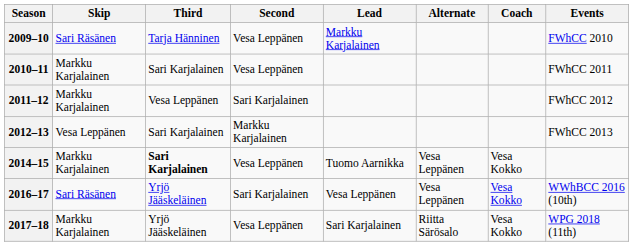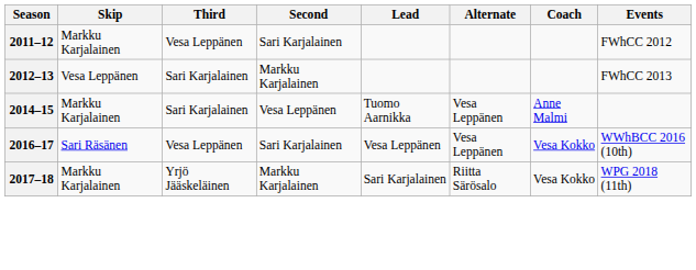 <table class="wikitable">
 <tr>
 <th scope="col" width=60>Season</th>
 <th scope="col">Skip</th>
 <th scope="col">Third</th>
 <th scope="col">Second</th>
 <th scope="col">Lead</th>
 <th scope="col">Alternate</th>
 <th scope="col">Coach</th>
 <th scope="col">Events</th>
-</tr>
-<tr>
-<th scope="row">2009–10</th>
-<td><a href='#'>Sari Räsänen</a></td>
-<td><a href='#'>Tarja Hänninen</a></td>
-<td>Vesa Leppänen</td>
-<td><a href='#'>Markku Karjalainen</a></td>
-<td></td>
-<td></td>
-<td><a href='#'>FWhCC</a> 2010 </td>
-</tr>
-<tr>
-<th scope="row">2010–11</th>
-<td>Markku Karjalainen</td>
-<td>Sari Karjalainen</td>
-<td>Vesa Leppänen</td>
-<td></td>
-<td></td>
-<td></td>
-<td>FWhCC 2011 </td>
 </tr>
 <tr>
 <th scope="row">2011–12</th>
 <td>Markku Karjalainen</td>
 <td>Vesa Leppänen</td>
 <td>Sari Karjalainen</td>
 <td></td>
 <td></td>
 <td></td>
 <td>FWhCC 2012 </td>
 </tr>
 <tr>
 <th scope="row">2012–13</th>
 <td>Vesa Leppänen</td>
 <td>Sari Karjalainen</td>
 <td>Markku Karjalainen</td>
 <td></td>
 <td></td>
 <td></td>
 <td>FWhCC 2013 </td>
 </tr>
 <tr>
 <th scope="row">2014–15</th>
 <td>Markku Karjalainen</td>
-<td><strong>Sari Karjalainen</strong></td>
+<td>Sari Karjalainen</td>
 <td>Vesa Leppänen</td>
 <td>Tuomo Aarnikka</td>
 <td>Vesa Leppänen</td>
-<td>Vesa Kokko</td>
+<td><a href='#'>Anne Malmi</a></td>
 <td> </td>
 </tr>
 <tr>
 <th scope="row">2016–17</th>
 <td><a href='#'>Sari Räsänen</a></td>
-<td><a href='#'>Yrjö Jääskeläinen</a></td>
+<td>Vesa Leppänen</td>
 <td>Sari Karjalainen</td>
 <td>Vesa Leppänen</td>
 <td>Vesa Leppänen</td>
 <td><a href='#'>Vesa Kokko</a></td>
 <td><a href='#'>WWhBCC 2016</a> <br> (10th)</td>
 </tr>
 <tr>
 <th scope="row">2017–18</th>
 <td>Markku Karjalainen</td>
 <td>Yrjö Jääskeläinen</td>
-<td>Vesa Leppänen</td>
+<td>Markku Karjalainen</td>
 <td>Sari Karjalainen</td>
 <td>Riitta Särösalo</td>
 <td>Vesa Kokko</td>
 <td><a href='#'>WPG 2018</a> (11th)</td>
 </tr>
 </table>
